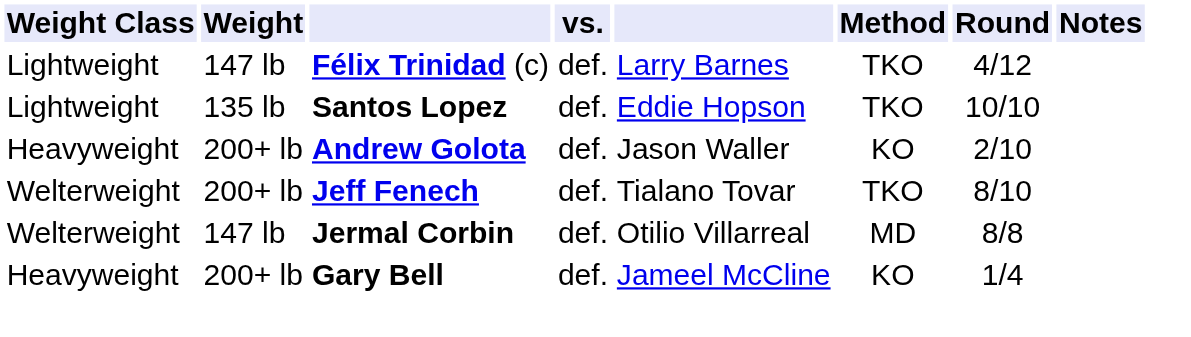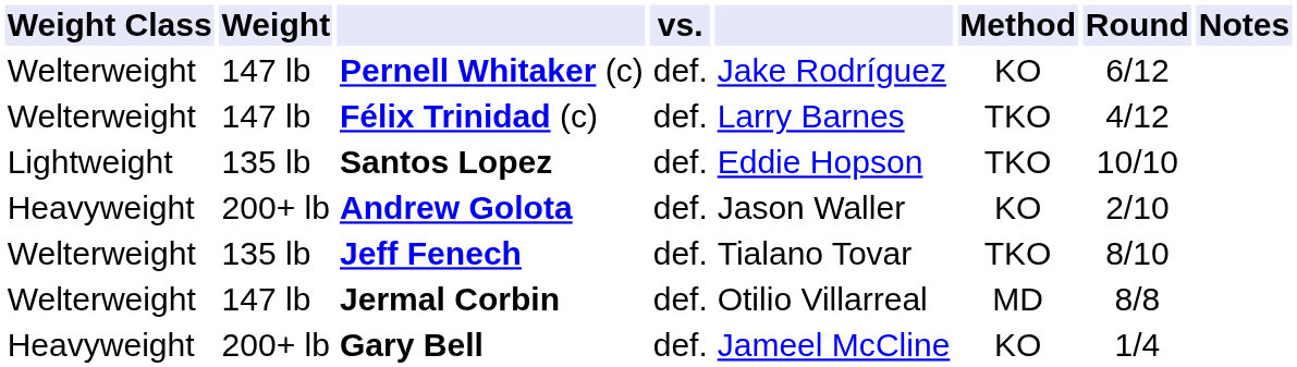 <table class="toccolours" style="font-size: 85%;">
 <tr>
 <th style="background:#e6e8fa; color:#000; text-align:center;">Weight Class</th>
 <th style="background:#e6e8fa; color:#000; text-align:center;">Weight</th>
 <th style="background:#e6e8fa; color:#000; text-align:center;"></th>
 <th style="background:#e6e8fa; color:#000; text-align:center;">vs.</th>
 <th style="background:#e6e8fa; color:#000; text-align:center;"></th>
 <th style="background:#e6e8fa; color:#000; text-align:center;">Method</th>
 <th style="background:#e6e8fa; color:#000; text-align:center;">Round</th>
 <th style="background:#e6e8fa; color:#000; text-align:center;">Notes</th>
 </tr>
 <tr>
-<td>Lightweight</td>
+<td>Welterweight</td>
+<td>147 lb</td>
+<td><strong><a href='#'>Pernell Whitaker</a></strong> (c)</td>
+<td>def.</td>
+<td><a href='#'>Jake Rodríguez</a></td>
+<td align=center>KO</td>
+<td align=center>6/12</td>
+<td></td>
+</tr>
+<tr>
+<td>Welterweight</td>
 <td>147 lb</td>
 <td><strong><a href='#'>Félix Trinidad</a></strong> (c)</td>
 <td>def.</td>
 <td><a href='#'>Larry Barnes</a></td>
 <td align=center>TKO</td>
 <td align=center>4/12</td>
 <td></td>
 </tr>
 <tr>
 <td>Lightweight</td>
 <td>135 lb</td>
 <td><strong>Santos Lopez</strong></td>
 <td>def.</td>
 <td><a href='#'>Eddie Hopson</a></td>
 <td align=center>TKO</td>
 <td align=center>10/10</td>
 </tr>
 <tr>
 <td>Heavyweight</td>
 <td>200+ lb</td>
 <td><strong><a href='#'>Andrew Golota</a></strong></td>
 <td>def.</td>
 <td>Jason Waller</td>
 <td align=center>KO</td>
 <td align=center>2/10</td>
 </tr>
 <tr>
 <td>Welterweight</td>
-<td>200+ lb</td>
+<td>135 lb</td>
 <td><strong><a href='#'>Jeff Fenech</a></strong></td>
 <td>def.</td>
 <td>Tialano Tovar</td>
 <td align=center>TKO</td>
 <td align=center>8/10</td>
 </tr>
 <tr>
 <td>Welterweight</td>
 <td>147 lb</td>
 <td><strong>Jermal Corbin</strong></td>
 <td>def.</td>
 <td>Otilio Villarreal</td>
 <td align=center>MD</td>
 <td align=center>8/8</td>
 </tr>
 <tr>
 <td>Heavyweight</td>
 <td>200+ lb</td>
 <td><strong>Gary Bell</strong></td>
 <td>def.</td>
 <td><a href='#'>Jameel McCline</a></td>
 <td align=center>KO</td>
 <td align=center>1/4</td>
 </tr>
 </table>
